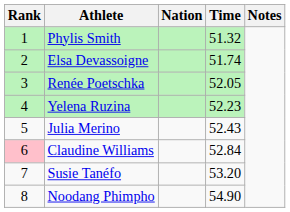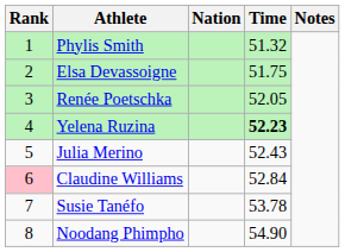 <table class="wikitable sortable" style="text-align:center">
 <tr>
 <th>Rank</th>
 <th>Athlete</th>
 <th>Nation</th>
 <th>Time</th>
 <th>Notes</th>
 </tr>
 <tr style="background:#bbf3bb;">
 <td>1</td>
 <td align=left><a href='#'>Phylis Smith</a></td>
 <td align=left></td>
 <td>51.32</td>
 </tr>
 <tr style="background:#bbf3bb;">
 <td>2</td>
 <td align=left><a href='#'>Elsa Devassoigne</a></td>
 <td align=left></td>
-<td>51.74</td>
+<td>51.75</td>
 </tr>
 <tr style="background:#bbf3bb;">
 <td>3</td>
 <td align=left><a href='#'>Renée Poetschka</a></td>
 <td align=left></td>
 <td>52.05</td>
 </tr>
 <tr style="background:#bbf3bb;">
 <td>4</td>
 <td align=left><a href='#'>Yelena Ruzina</a></td>
 <td align=left></td>
-<td>52.23</td>
+<td><strong>52.23</strong></td>
 </tr>
 <tr>
 <td>5</td>
 <td align=left><a href='#'>Julia Merino</a></td>
 <td align=left></td>
 <td>52.43</td>
 </tr>
 <tr>
 <td style="background: pink;">6</td>
 <td align=left><a href='#'>Claudine Williams</a></td>
 <td align=left></td>
 <td>52.84</td>
 </tr>
 <tr>
 <td>7</td>
 <td align=left><a href='#'>Susie Tanéfo</a></td>
 <td align=left></td>
-<td>53.20</td>
+<td>53.78</td>
 </tr>
 <tr>
 <td>8</td>
 <td align=left><a href='#'>Noodang Phimpho</a></td>
 <td align=left></td>
 <td>54.90</td>
 </tr>
 </table>
